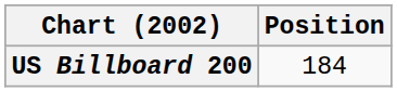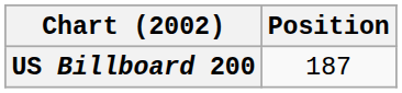 <table class="wikitable plainrowheaders" style="text-align:center">
 <tr>
 <th scope="col">Chart (2002)</th>
 <th scope="col">Position</th>
 </tr>
 <tr>
 <th scope="row">US <em>Billboard</em> 200</th>
-<td>184</td>
+<td>187</td>
 </tr>
 </table>
